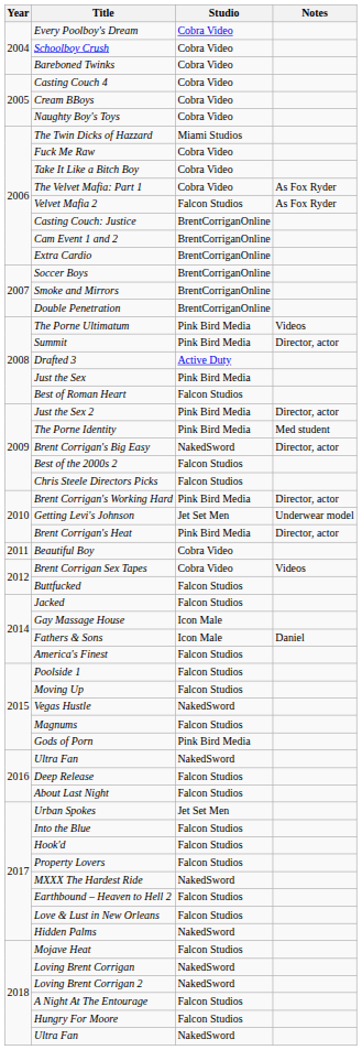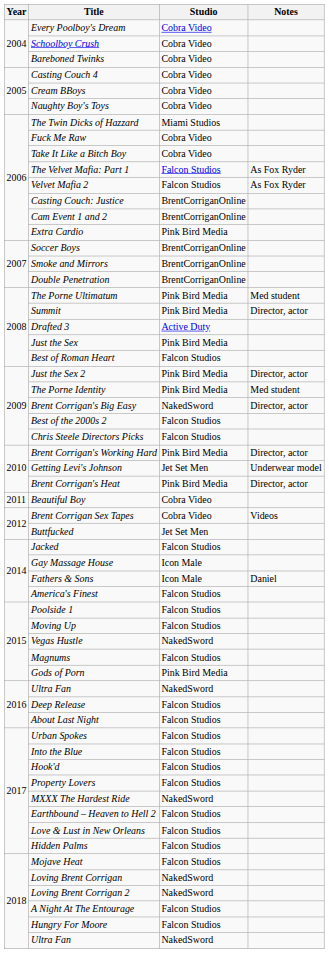 <table class="wikitable">
 <tr>
 <th>Year</th>
 <th>Title</th>
 <th>Studio</th>
 <th>Notes</th>
 </tr>
 <tr>
 <td rowspan="3">2004</td>
 <td><em>Every Poolboy's Dream</em></td>
 <td><a href='#'>Cobra Video</a></td>
 <td></td>
 </tr>
 <tr>
 <td><em><a href='#'>Schoolboy Crush</a></em></td>
 <td>Cobra Video</td>
 <td></td>
 </tr>
 <tr>
 <td><em>Bareboned Twinks</em></td>
 <td>Cobra Video</td>
 <td></td>
 </tr>
 <tr>
 <td rowspan="3">2005</td>
 <td><em>Casting Couch 4</em></td>
 <td>Cobra Video</td>
 <td></td>
 </tr>
 <tr>
 <td><em>Cream BBoys</em></td>
 <td>Cobra Video</td>
 <td></td>
 </tr>
 <tr>
 <td><em>Naughty Boy's Toys</em></td>
 <td>Cobra Video</td>
 <td></td>
 </tr>
 <tr>
 <td rowspan="8">2006</td>
 <td><em>The Twin Dicks of Hazzard</em></td>
 <td>Miami Studios</td>
 <td></td>
 </tr>
 <tr>
 <td><em>Fuck Me Raw</em></td>
 <td>Cobra Video</td>
 <td></td>
 </tr>
 <tr>
 <td><em>Take It Like a Bitch Boy</em></td>
 <td>Cobra Video</td>
 <td></td>
 </tr>
 <tr>
 <td><em>The Velvet Mafia: Part 1</em></td>
-<td>Cobra Video</td>
+<td><a href='#'>Falcon Studios</a></td>
 <td>As Fox Ryder</td>
 </tr>
 <tr>
 <td><em>Velvet Mafia 2</em></td>
 <td>Falcon Studios</td>
 <td>As Fox Ryder</td>
 </tr>
 <tr>
 <td><em>Casting Couch: Justice</em></td>
 <td>BrentCorriganOnline</td>
 <td></td>
 </tr>
 <tr>
 <td><em>Cam Event 1 and 2</em></td>
 <td>BrentCorriganOnline</td>
 <td></td>
 </tr>
 <tr>
 <td><em>Extra Cardio</em></td>
-<td>BrentCorriganOnline</td>
+<td>Pink Bird Media</td>
 <td></td>
 </tr>
 <tr>
 <td rowspan="3">2007</td>
 <td><em>Soccer Boys</em></td>
 <td>BrentCorriganOnline</td>
 <td></td>
 </tr>
 <tr>
 <td><em>Smoke and Mirrors</em></td>
 <td>BrentCorriganOnline</td>
 <td></td>
 </tr>
 <tr>
 <td><em>Double Penetration</em></td>
 <td>BrentCorriganOnline</td>
 <td></td>
 </tr>
 <tr>
 <td rowspan="5">2008</td>
 <td><em>The Porne Ultimatum</em></td>
 <td>Pink Bird Media</td>
-<td>Videos</td>
+<td>Med student</td>
 </tr>
 <tr>
 <td><em>Summit</em></td>
 <td>Pink Bird Media</td>
 <td>Director, actor</td>
 </tr>
 <tr>
 <td><em>Drafted 3</em></td>
 <td><a href='#'>Active Duty</a></td>
 <td></td>
 </tr>
 <tr>
 <td><em>Just the Sex</em></td>
 <td>Pink Bird Media</td>
 <td></td>
 </tr>
 <tr>
 <td><em>Best of Roman Heart</em></td>
 <td>Falcon Studios</td>
 <td></td>
 </tr>
 <tr>
 <td rowspan="5">2009</td>
 <td><em>Just the Sex 2</em></td>
 <td>Pink Bird Media</td>
 <td>Director, actor</td>
 </tr>
 <tr>
 <td><em>The Porne Identity</em></td>
 <td>Pink Bird Media</td>
 <td>Med student</td>
 </tr>
 <tr>
 <td><em>Brent Corrigan's Big Easy</em></td>
 <td>NakedSword</td>
 <td>Director, actor</td>
 </tr>
 <tr>
 <td><em>Best of the 2000s 2</em></td>
 <td>Falcon Studios</td>
 <td></td>
 </tr>
 <tr>
 <td><em>Chris Steele Directors Picks</em></td>
 <td>Falcon Studios</td>
 <td></td>
 </tr>
 <tr>
 <td rowspan="3">2010</td>
 <td><em>Brent Corrigan's Working Hard</em></td>
 <td>Pink Bird Media</td>
 <td>Director, actor</td>
 </tr>
 <tr>
 <td><em>Getting Levi's Johnson</em></td>
 <td>Jet Set Men</td>
 <td>Underwear model</td>
 </tr>
 <tr>
 <td><em>Brent Corrigan's Heat</em></td>
 <td>Pink Bird Media</td>
 <td>Director, actor</td>
 </tr>
 <tr>
 <td>2011</td>
 <td><em>Beautiful Boy</em></td>
 <td>Cobra Video</td>
 <td></td>
 </tr>
 <tr>
 <td rowspan="2">2012</td>
 <td><em>Brent Corrigan Sex Tapes</em></td>
 <td>Cobra Video</td>
 <td>Videos</td>
 </tr>
 <tr>
 <td><em>Buttfucked</em></td>
-<td>Falcon Studios</td>
+<td>Jet Set Men</td>
 <td></td>
 </tr>
 <tr>
 <td rowspan="4">2014</td>
 <td><em>Jacked</em></td>
 <td>Falcon Studios</td>
 <td></td>
 </tr>
 <tr>
 <td><em>Gay Massage House</em></td>
 <td>Icon Male</td>
 <td></td>
 </tr>
 <tr>
 <td><em>Fathers & Sons</em></td>
 <td>Icon Male</td>
 <td>Daniel</td>
 </tr>
 <tr>
 <td><em>America's Finest</em></td>
 <td>Falcon Studios</td>
 <td></td>
 </tr>
 <tr>
 <td rowspan="5">2015</td>
 <td><em>Poolside 1</em></td>
 <td>Falcon Studios</td>
 <td></td>
 </tr>
 <tr>
 <td><em>Moving Up</em></td>
 <td>Falcon Studios</td>
 <td></td>
 </tr>
 <tr>
 <td><em>Vegas Hustle</em></td>
 <td>NakedSword</td>
 <td></td>
 </tr>
 <tr>
 <td><em>Magnums</em></td>
 <td>Falcon Studios</td>
 <td></td>
 </tr>
 <tr>
 <td><em>Gods of Porn</em></td>
 <td>Pink Bird Media</td>
 <td></td>
 </tr>
 <tr>
 <td rowspan="3">2016</td>
 <td><em>Ultra Fan</em></td>
 <td>NakedSword</td>
 <td></td>
 </tr>
 <tr>
 <td><em>Deep Release</em></td>
 <td>Falcon Studios</td>
 <td></td>
 </tr>
 <tr>
 <td><em>About Last Night</em></td>
 <td>Falcon Studios</td>
 <td></td>
 </tr>
 <tr>
 <td rowspan="8">2017</td>
 <td><em>Urban Spokes</em></td>
-<td>Jet Set Men</td>
+<td>Falcon Studios</td>
 <td></td>
 </tr>
 <tr>
 <td><em>Into the Blue</em></td>
 <td>Falcon Studios</td>
 <td></td>
 </tr>
 <tr>
 <td><em>Hook'd</em></td>
 <td>Falcon Studios</td>
 <td></td>
 </tr>
 <tr>
 <td><em>Property Lovers</em></td>
 <td>Falcon Studios</td>
 <td></td>
 </tr>
 <tr>
 <td><em>MXXX The Hardest Ride</em></td>
 <td>NakedSword</td>
 <td></td>
 </tr>
 <tr>
 <td><em>Earthbound – Heaven to Hell 2</em></td>
 <td>Falcon Studios</td>
 <td></td>
 </tr>
 <tr>
 <td><em>Love & Lust in New Orleans</em></td>
 <td>Falcon Studios</td>
 <td></td>
 </tr>
 <tr>
 <td><em>Hidden Palms</em></td>
-<td>NakedSword</td>
+<td>Falcon Studios</td>
 <td></td>
 </tr>
 <tr>
 <td rowspan="6">2018</td>
 <td><em>Mojave Heat</em></td>
 <td>Falcon Studios</td>
 <td></td>
 </tr>
 <tr>
 <td><em>Loving Brent Corrigan</em></td>
 <td>NakedSword</td>
 <td></td>
 </tr>
 <tr>
 <td><em>Loving Brent Corrigan 2</em></td>
 <td>NakedSword</td>
 <td></td>
 </tr>
 <tr>
 <td><em>A Night At The Entourage</em></td>
 <td>Falcon Studios</td>
 <td></td>
 </tr>
 <tr>
 <td><em>Hungry For Moore</em></td>
 <td>Falcon Studios</td>
 <td></td>
 </tr>
 <tr>
 <td><em>Ultra Fan</em></td>
 <td>NakedSword</td>
 <td></td>
 </tr>
 </table>
